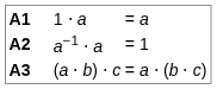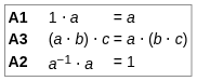 <table style="border: 1px solid grey; float: left; margin: 1em 1em;">
 <tr>
 <td><strong>A1</strong></td>
 <td>1 ⋅ <em>a</em></td>
 <td>= <em>a</em></td>
 </tr>
 <tr>
+<td><strong>A3</strong>    </td>
+<td>(<em>a</em> ⋅ <em>b</em>) ⋅ <em>c</em></td>
+<td>= <em>a</em> ⋅ (<em>b</em> ⋅ <em>c</em>)</td>
+</tr>
+<tr>
 <td><strong>A2</strong></td>
 <td><em>a</em><sup>−1</sup> ⋅ <em>a</em></td>
 <td>= 1</td>
 </tr>
-<tr>
-<td><strong>A3</strong>    </td>
-<td>(<em>a</em> ⋅ <em>b</em>) ⋅ <em>c</em></td>
-<td>= <em>a</em> ⋅ (<em>b</em> ⋅ <em>c</em>)</td>
-</tr>
 </table>
